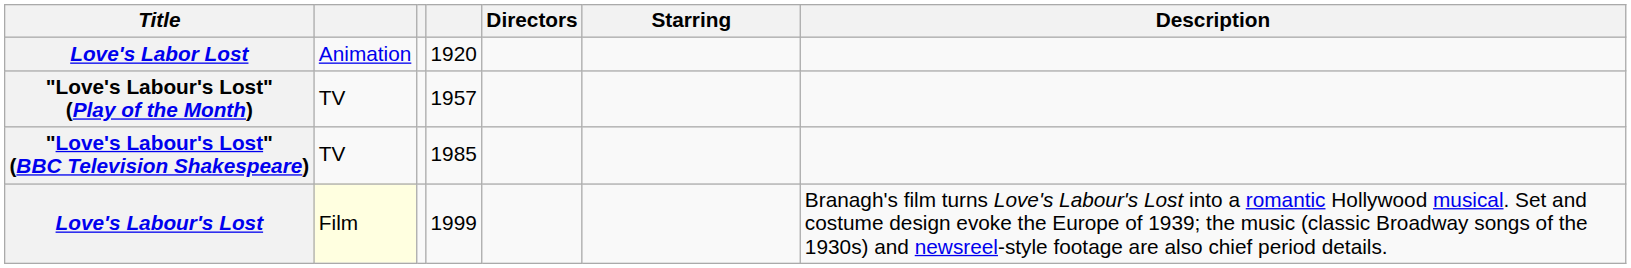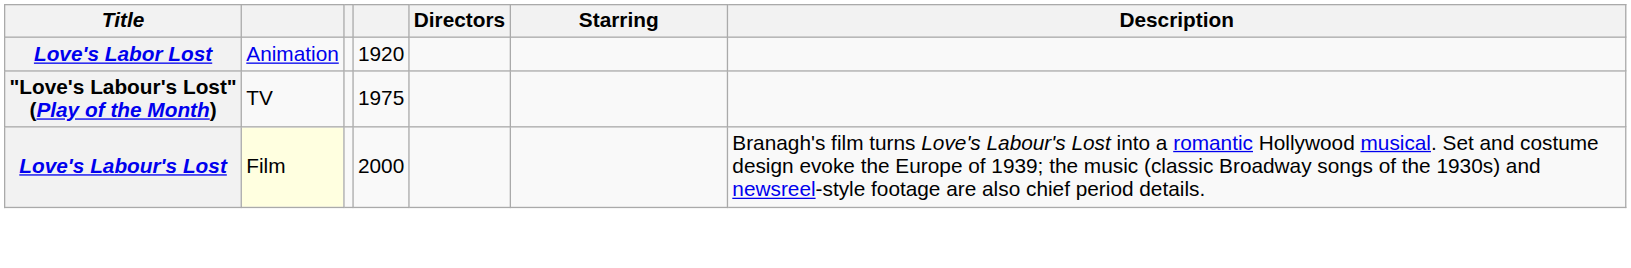 <table class="wikitable sortable">
 <tr>
 <th scope="col"><em>Title</em></th>
 <th scope="col"></th>
 <th scope="col"></th>
 <th scope="col"></th>
 <th scope="col" class="unsortable">Directors</th>
 <th scope="col" class="unsortable" style="min-width: 10em">Starring</th>
 <th scope="col" class="unsortable" style="min-width: 15em">Description</th>
 </tr>
 <tr>
 <th scope="row" style="white-space: nowrap"><em><a href='#'>Love's Labor Lost</a></em></th>
 <td><a href='#'>Animation</a></td>
 <td></td>
 <td>1920</td>
 <td></td>
 <td></td>
 <td></td>
 </tr>
 <tr>
 <th scope="row" style="white-space: nowrap">"Love's Labour's Lost"<br>(<em><a href='#'>Play of the Month</a></em>)</th>
 <td>TV</td>
 <td></td>
-<td>1957</td>
-<td></td>
-<td></td>
-<td></td>
-</tr>
-<tr>
-<th scope="row" style="white-space: nowrap">"<a href='#'>Love's Labour's Lost</a>"<br>(<em><a href='#'>BBC Television Shakespeare</a></em>)</th>
-<td>TV</td>
-<td></td>
-<td>1985</td>
+<td>1975</td>
 <td></td>
 <td></td>
 <td></td>
 </tr>
 <tr>
 <th scope="row" style="white-space: nowrap"><em><a href='#'>Love's Labour's Lost</a></em></th>
 <td style="background: lightyellow;">Film</td>
 <td></td>
-<td>1999</td>
+<td>2000</td>
 <td></td>
 <td></td>
 <td>Branagh's film turns <em>Love's Labour's Lost</em> into a <a href='#'>romantic</a> Hollywood <a href='#'>musical</a>. Set and costume design evoke the Europe of 1939; the music (classic Broadway songs of the 1930s) and <a href='#'>newsreel</a>-style footage are also chief period details.</td>
 </tr>
 </table>
